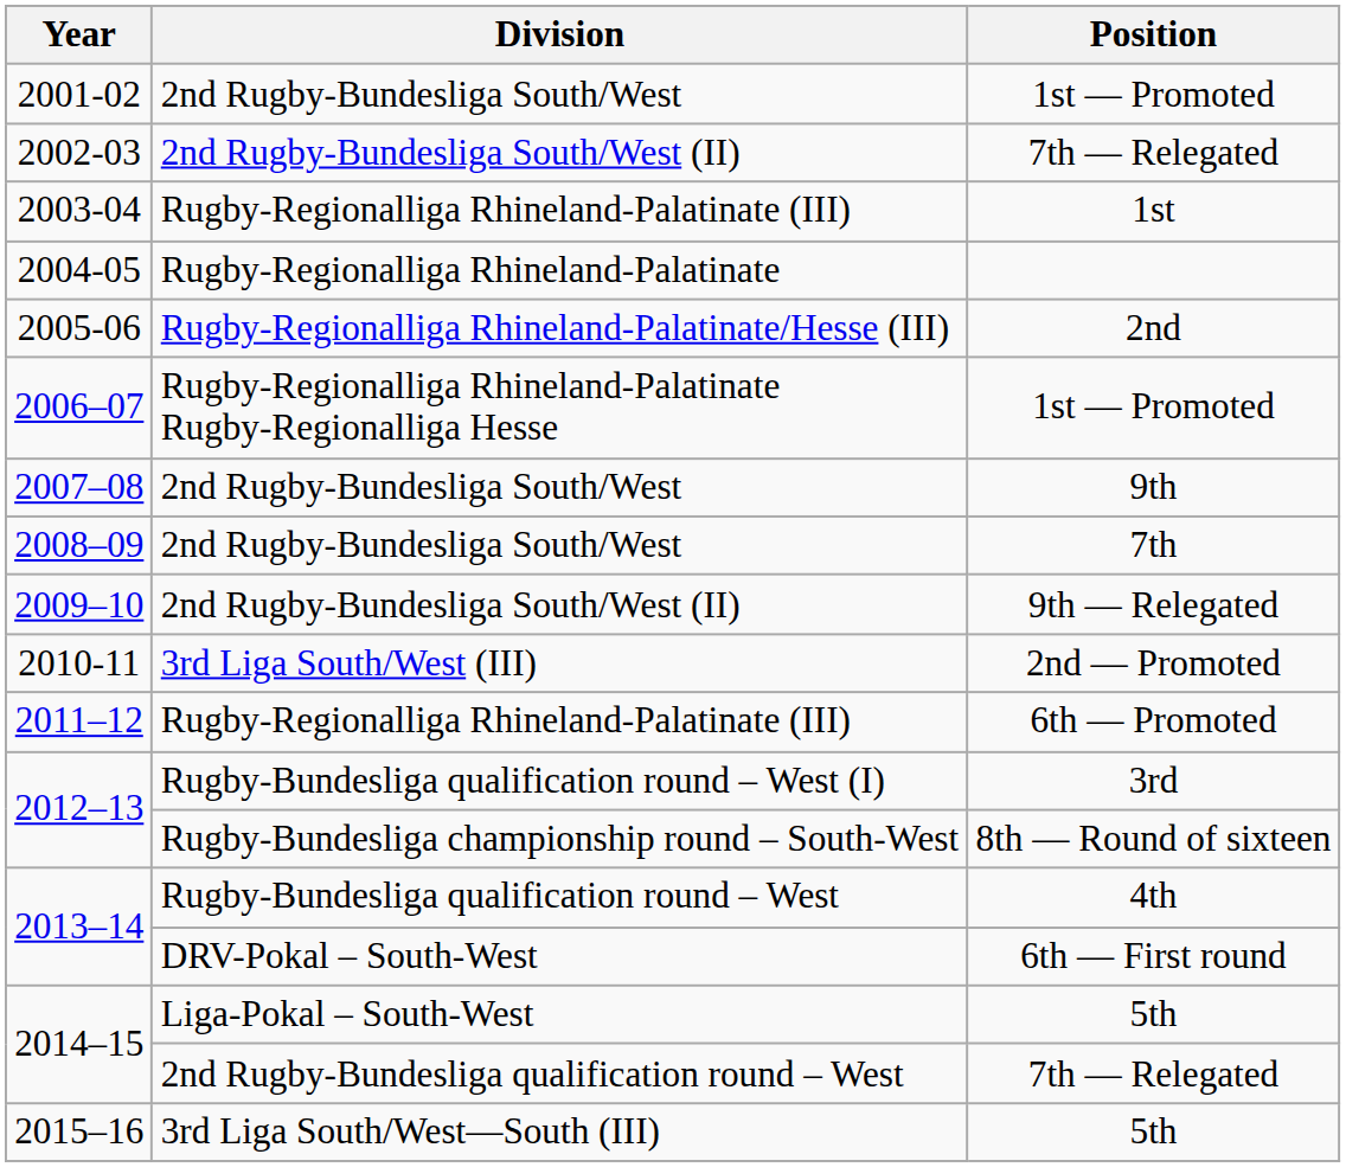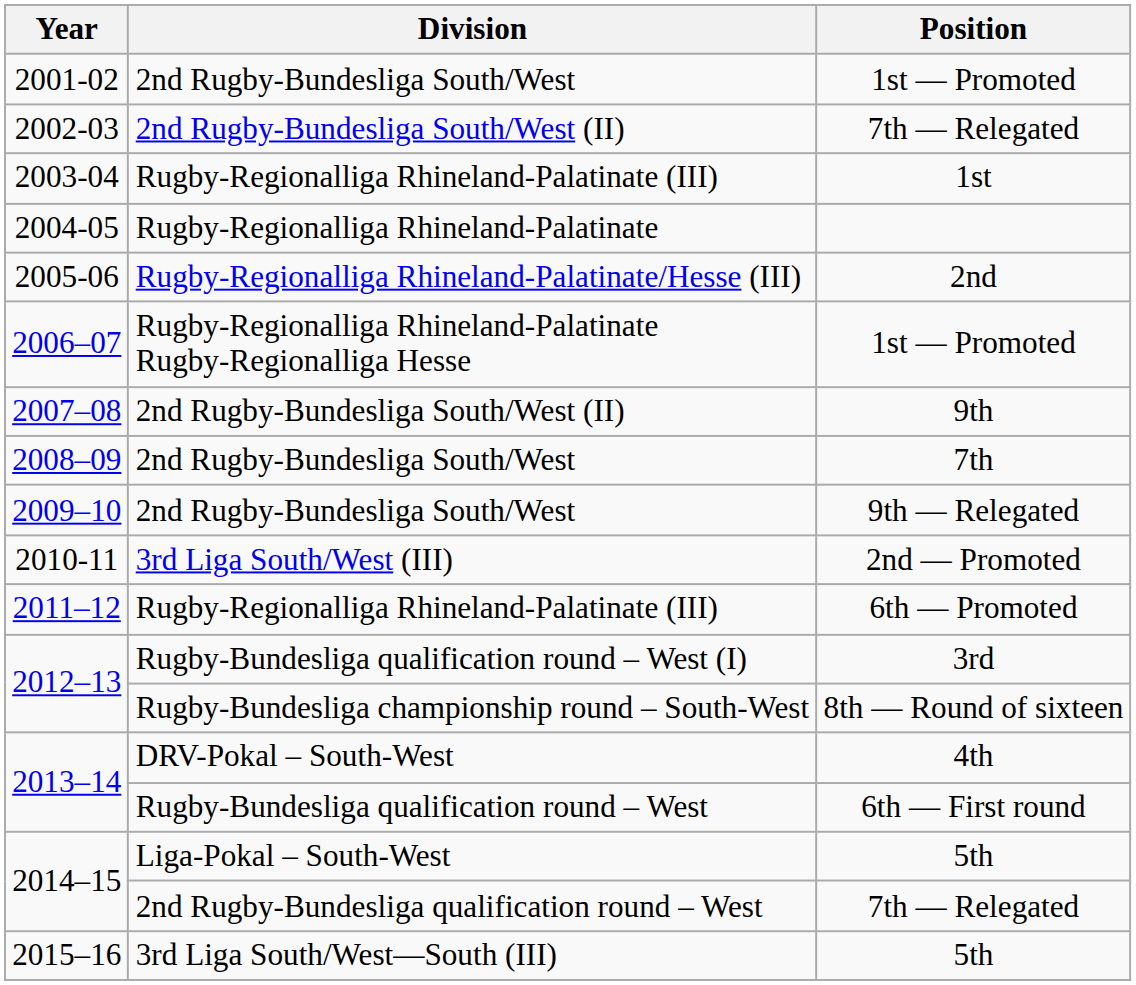 <table class="wikitable">
 <tr>
 <th>Year</th>
 <th>Division</th>
 <th>Position</th>
 </tr>
 <tr align="center">
 <td>2001-02</td>
 <td align="left">2nd Rugby-Bundesliga South/West</td>
 <td>1st — Promoted</td>
 </tr>
 <tr align="center">
 <td>2002-03</td>
 <td align="left"><a href='#'>2nd Rugby-Bundesliga South/West</a> (II)</td>
 <td>7th — Relegated</td>
 </tr>
 <tr align="center">
 <td>2003-04</td>
 <td align="left">Rugby-Regionalliga Rhineland-Palatinate (III)</td>
 <td>1st</td>
 </tr>
 <tr align="center">
 <td>2004-05</td>
 <td align="left">Rugby-Regionalliga Rhineland-Palatinate</td>
 <td></td>
 </tr>
 <tr align="center">
 <td>2005-06</td>
 <td align="left"><a href='#'>Rugby-Regionalliga Rhineland-Palatinate/Hesse</a> (III)</td>
 <td>2nd</td>
 </tr>
 <tr align="center">
 <td><a href='#'>2006–07</a></td>
 <td align="left">Rugby-Regionalliga Rhineland-Palatinate <br> Rugby-Regionalliga Hesse</td>
 <td>1st — Promoted</td>
 </tr>
 <tr align="center">
 <td><a href='#'>2007–08</a></td>
-<td align="left">2nd Rugby-Bundesliga South/West</td>
+<td align="left">2nd Rugby-Bundesliga South/West (II)</td>
 <td>9th</td>
 </tr>
 <tr align="center">
 <td><a href='#'>2008–09</a></td>
 <td align="left">2nd Rugby-Bundesliga South/West</td>
 <td>7th</td>
 </tr>
 <tr align="center">
 <td><a href='#'>2009–10</a></td>
-<td align="left">2nd Rugby-Bundesliga South/West (II)</td>
+<td align="left">2nd Rugby-Bundesliga South/West</td>
 <td>9th — Relegated</td>
 </tr>
 <tr align="center">
 <td>2010-11</td>
 <td align="left"><a href='#'>3rd Liga South/West</a> (III)</td>
 <td>2nd — Promoted</td>
 </tr>
 <tr align="center">
 <td><a href='#'>2011–12</a></td>
 <td align="left">Rugby-Regionalliga Rhineland-Palatinate (III)</td>
 <td>6th — Promoted</td>
 </tr>
 <tr align="center">
 <td rowspan=2><a href='#'>2012–13</a></td>
 <td align="left">Rugby-Bundesliga qualification round – West (I)</td>
 <td>3rd</td>
 </tr>
 <tr align="center">
 <td align="left">Rugby-Bundesliga championship round – South-West</td>
 <td>8th — Round of sixteen</td>
 </tr>
 <tr align="center">
 <td rowspan=2><a href='#'>2013–14</a></td>
-<td align="left">Rugby-Bundesliga qualification round – West</td>
+<td align="left">DRV-Pokal – South-West</td>
 <td>4th</td>
 </tr>
 <tr align="center">
-<td align="left">DRV-Pokal – South-West</td>
+<td align="left">Rugby-Bundesliga qualification round – West</td>
 <td>6th — First round</td>
 </tr>
 <tr align="center">
 <td rowspan=2>2014–15</td>
 <td align="left">Liga-Pokal – South-West</td>
 <td>5th</td>
 </tr>
 <tr align="center">
 <td align="left">2nd Rugby-Bundesliga qualification round – West</td>
 <td>7th — Relegated</td>
 </tr>
 <tr align="center">
 <td>2015–16</td>
 <td align="left">3rd Liga South/West—South (III)</td>
 <td>5th</td>
 </tr>
 </table>
